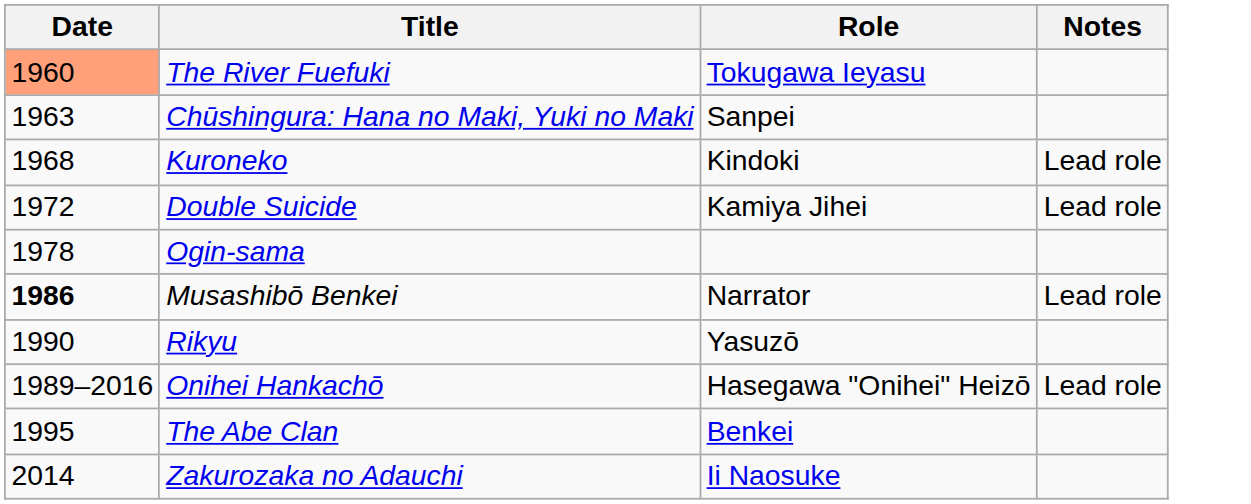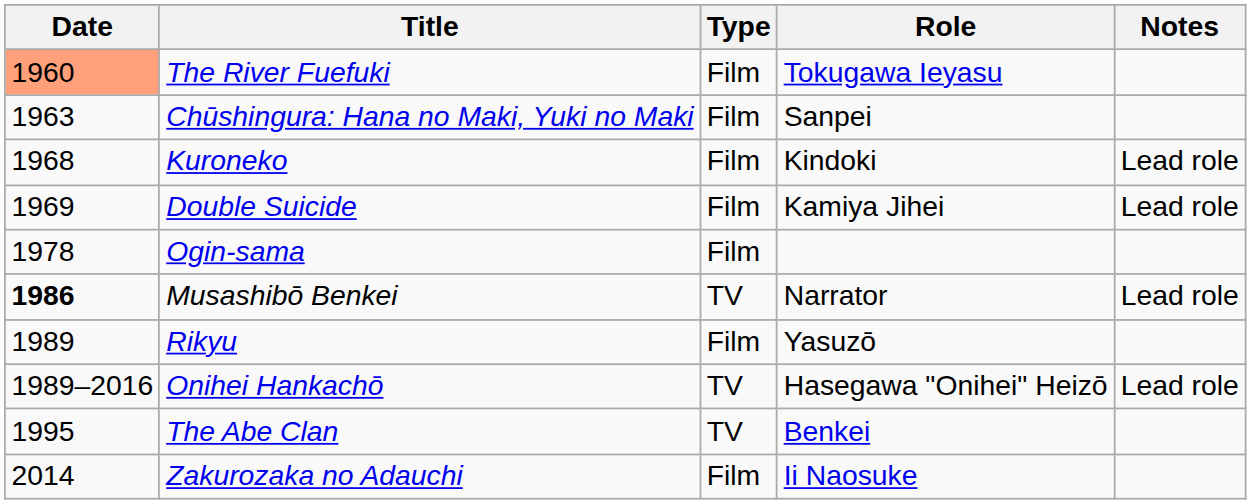 <table class=wikitable>
 <tr>
 <th>Date</th>
 <th>Title</th>
+<th>Type</th>
 <th>Role</th>
 <th>Notes</th>
 </tr>
 <tr>
 <td style="background: lightsalmon;">1960</td>
 <td><em><a href='#'>The River Fuefuki</a></em></td>
+<td>Film</td>
 <td><a href='#'>Tokugawa Ieyasu</a></td>
 <td></td>
 </tr>
 <tr>
 <td>1963</td>
 <td><em><a href='#'>Chūshingura: Hana no Maki, Yuki no Maki</a></em></td>
+<td>Film</td>
 <td>Sanpei</td>
 <td></td>
 </tr>
 <tr>
 <td>1968</td>
 <td><em><a href='#'>Kuroneko</a></em></td>
+<td>Film</td>
 <td>Kindoki</td>
 <td>Lead role</td>
 </tr>
 <tr>
-<td>1972</td>
+<td>1969</td>
 <td><em><a href='#'>Double Suicide</a></em></td>
+<td>Film</td>
 <td>Kamiya Jihei</td>
 <td>Lead role</td>
 </tr>
 <tr>
 <td>1978</td>
 <td><em><a href='#'>Ogin-sama</a></em></td>
+<td>Film</td>
 <td></td>
 <td></td>
 </tr>
 <tr>
 <td><strong>1986</strong></td>
 <td><em>Musashibō Benkei</em></td>
+<td>TV</td>
 <td>Narrator</td>
 <td>Lead role</td>
 </tr>
 <tr>
-<td>1990</td>
+<td>1989</td>
 <td><em><a href='#'>Rikyu</a></em></td>
+<td>Film</td>
 <td>Yasuzō</td>
 <td></td>
 </tr>
 <tr>
 <td>1989–2016</td>
 <td><em><a href='#'>Onihei Hankachō</a></em></td>
+<td>TV</td>
 <td>Hasegawa "Onihei" Heizō</td>
 <td>Lead role</td>
 </tr>
 <tr>
 <td>1995</td>
 <td><em><a href='#'>The Abe Clan</a></em></td>
+<td>TV</td>
 <td><a href='#'>Benkei</a></td>
 <td></td>
 </tr>
 <tr>
 <td>2014</td>
 <td><em><a href='#'>Zakurozaka no Adauchi</a></em></td>
+<td>Film</td>
 <td><a href='#'>Ii Naosuke</a></td>
 <td></td>
 </tr>
 </table>
